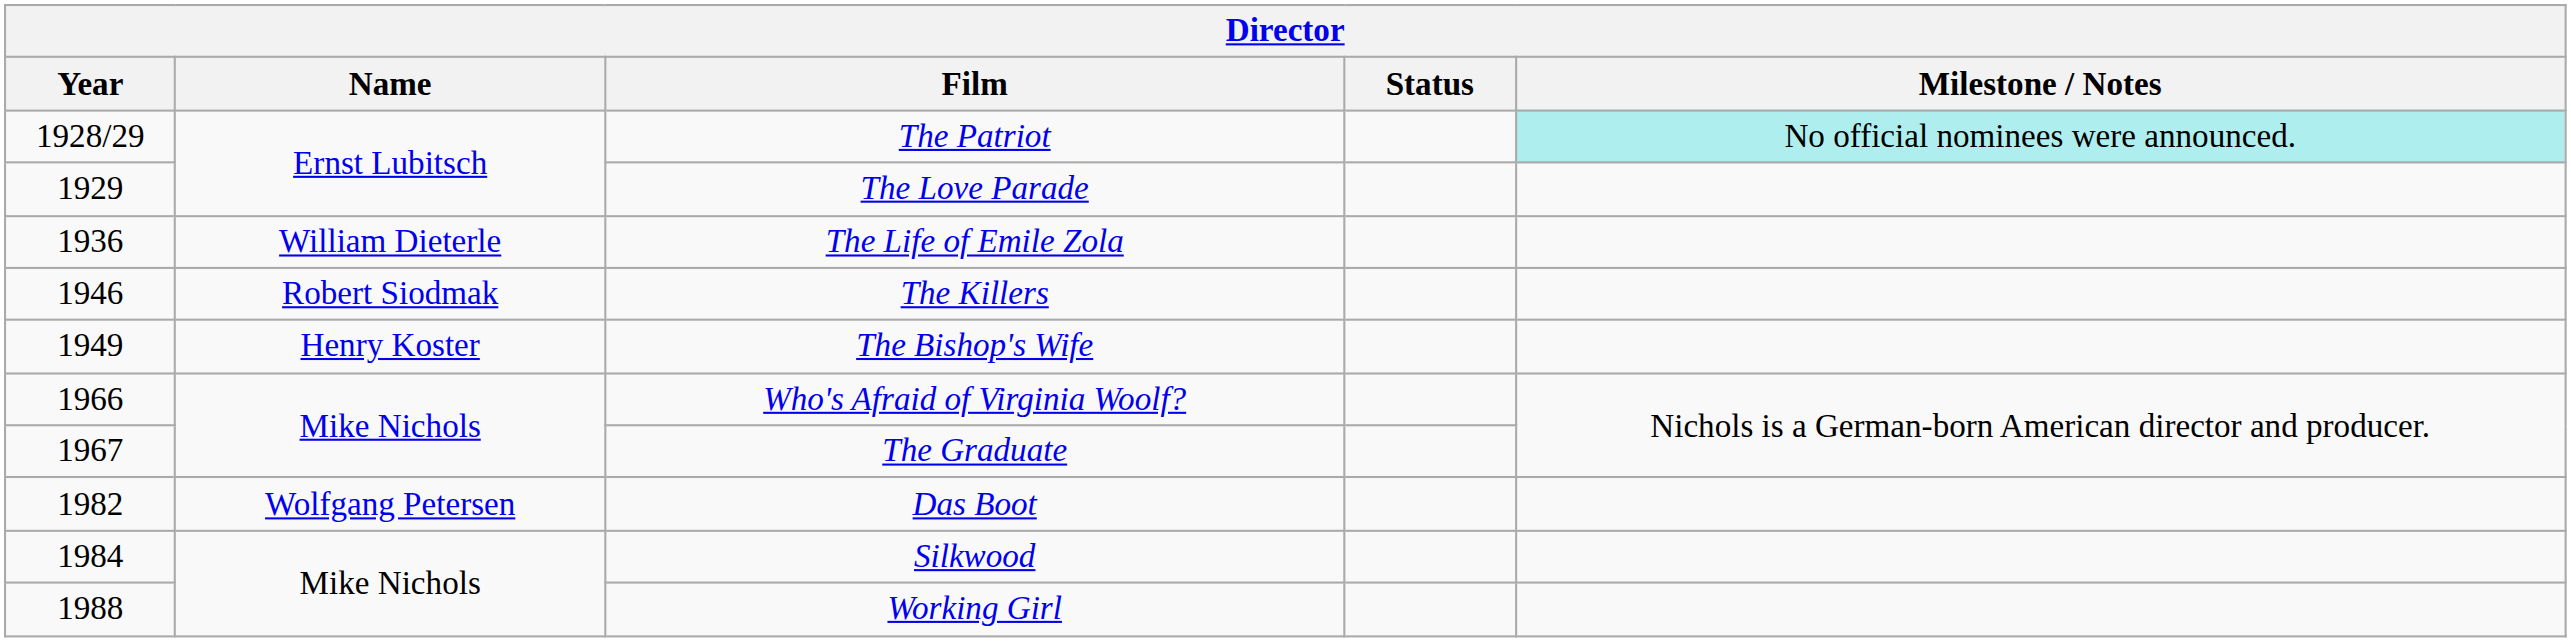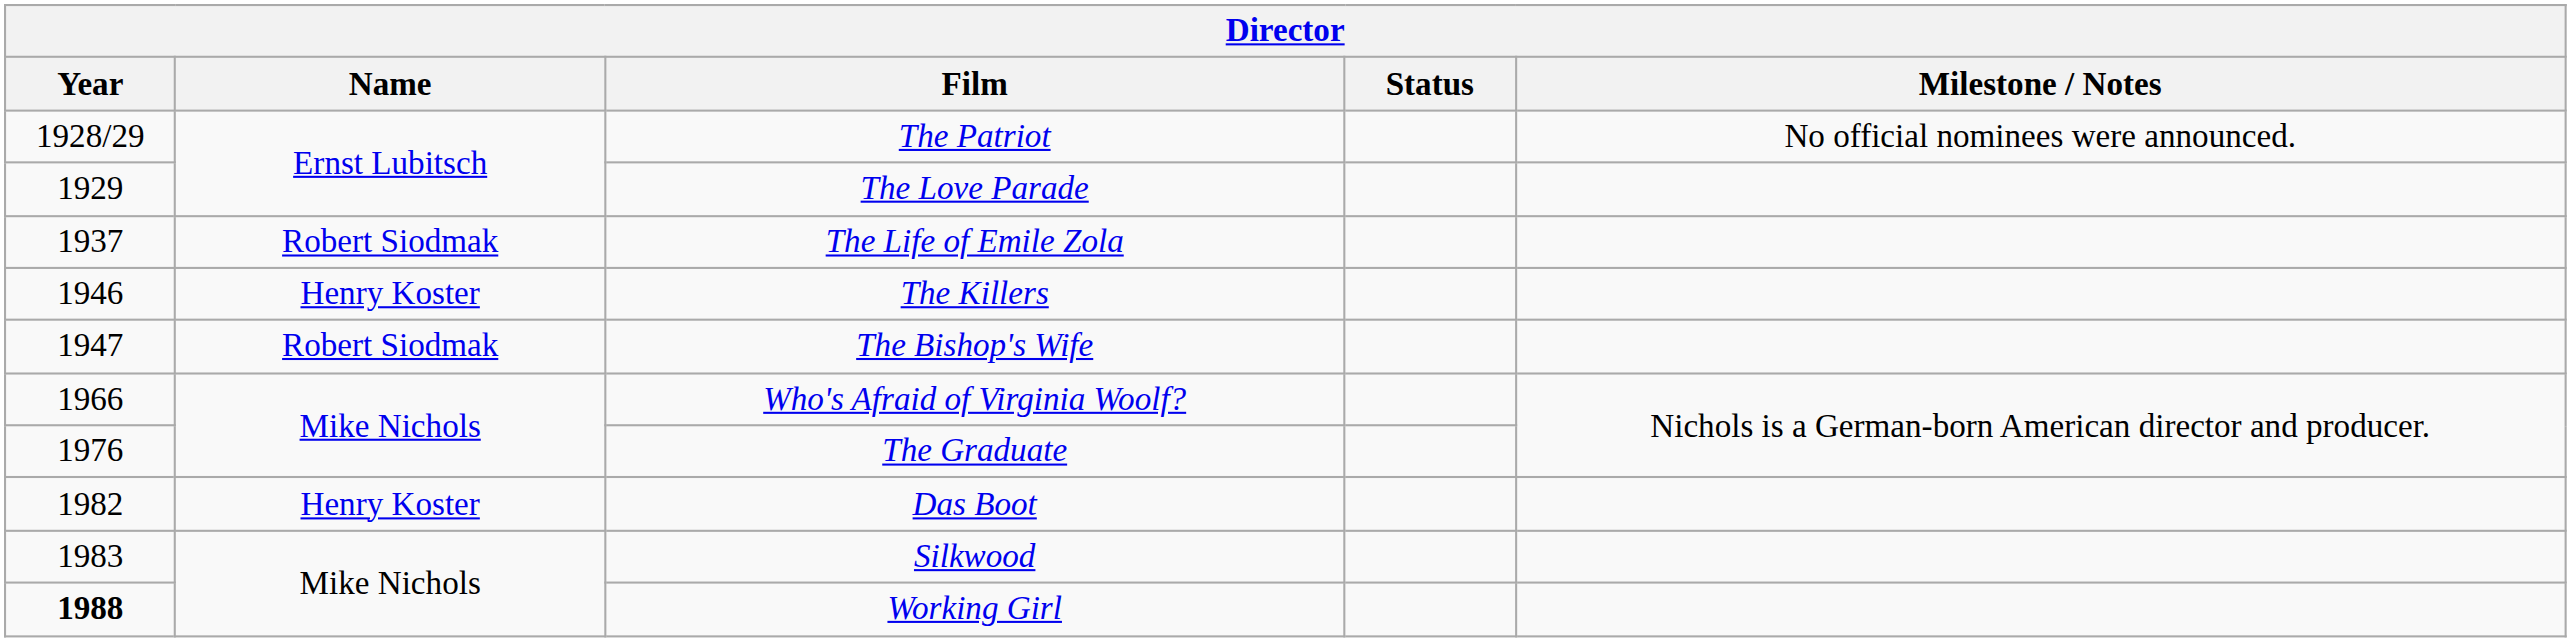 <table class="wikitable" style="text-align: center">
 <tr>
 <th colspan=6 style="text-align:center;"><a href='#'>Director</a></th>
 </tr>
 <tr>
 <th style="width:075px;">Year</th>
 <th style="width:200px;">Name</th>
 <th style="width:350px;">Film</th>
 <th style="width:075px;">Status</th>
 <th style="width:500px;">Milestone / Notes</th>
 </tr>
 <tr>
 <td style="text-align: center">1928/29</td>
 <td rowspan="2"><a href='#'>Ernst Lubitsch</a></td>
 <td><em><a href='#'>The Patriot</a></em></td>
 <td></td>
-<td style="background: paleturquoise;">No official nominees were announced.</td>
+<td>No official nominees were announced.</td>
 </tr>
 <tr>
 <td style="text-align: center">1929</td>
 <td><em><a href='#'>The Love Parade</a></em></td>
 <td></td>
 <td></td>
 </tr>
 <tr>
-<td style="text-align: center">1936</td>
-<td><a href='#'>William Dieterle</a></td>
+<td style="text-align: center">1937</td>
+<td><a href='#'>Robert Siodmak</a></td>
 <td><em><a href='#'>The Life of Emile Zola</a></em></td>
 <td></td>
 <td></td>
 </tr>
 <tr>
 <td style="text-align: center">1946</td>
-<td><a href='#'>Robert Siodmak</a></td>
+<td><a href='#'>Henry Koster</a></td>
 <td><em><a href='#'>The Killers</a></em></td>
 <td></td>
 <td></td>
 </tr>
 <tr>
-<td style="text-align: center">1949</td>
-<td><a href='#'>Henry Koster</a></td>
+<td style="text-align: center">1947</td>
+<td><a href='#'>Robert Siodmak</a></td>
 <td><em><a href='#'>The Bishop's Wife</a></em></td>
 <td></td>
 <td></td>
 </tr>
 <tr>
 <td>1966</td>
 <td rowspan="2"><a href='#'>Mike Nichols</a></td>
 <td><a href='#'><em>Who's Afraid of Virginia Woolf?</em></a></td>
 <td></td>
 <td rowspan="2">Nichols is a German-born American director and producer.</td>
 </tr>
 <tr>
-<td style="text-align: center">1967</td>
+<td style="text-align: center">1976</td>
 <td><em><a href='#'>The Graduate</a></em></td>
 <td></td>
 </tr>
 <tr>
 <td style="text-align: center">1982</td>
-<td><a href='#'>Wolfgang Petersen</a></td>
+<td><a href='#'>Henry Koster</a></td>
 <td><em><a href='#'>Das Boot</a></em></td>
 <td></td>
 <td></td>
 </tr>
 <tr>
-<td style="text-align: center">1984</td>
+<td style="text-align: center">1983</td>
 <td rowspan="2">Mike Nichols</td>
 <td><em><a href='#'>Silkwood</a></em></td>
 <td></td>
 <td></td>
 </tr>
 <tr>
-<td style="text-align: center">1988</td>
+<td style="text-align: center"><strong>1988</strong></td>
 <td><em><a href='#'>Working Girl</a></em></td>
 <td></td>
 <td></td>
 </tr>
 </table>
